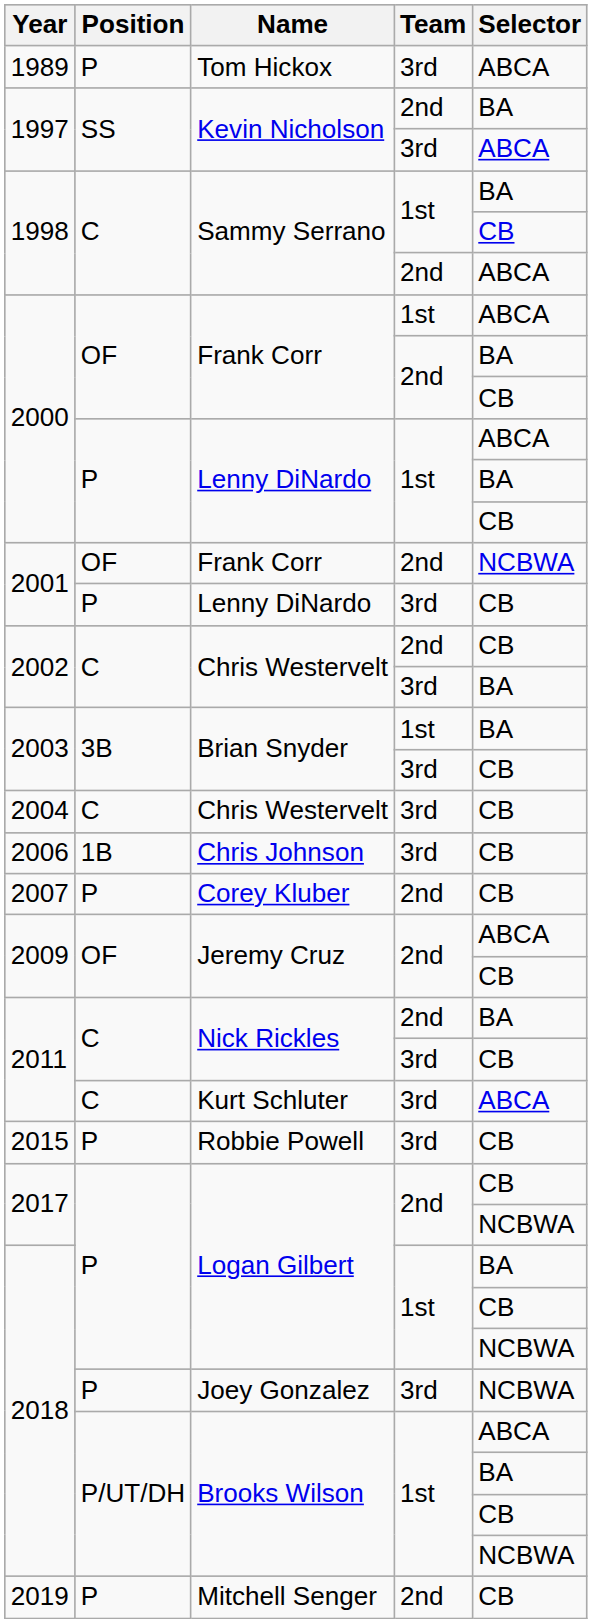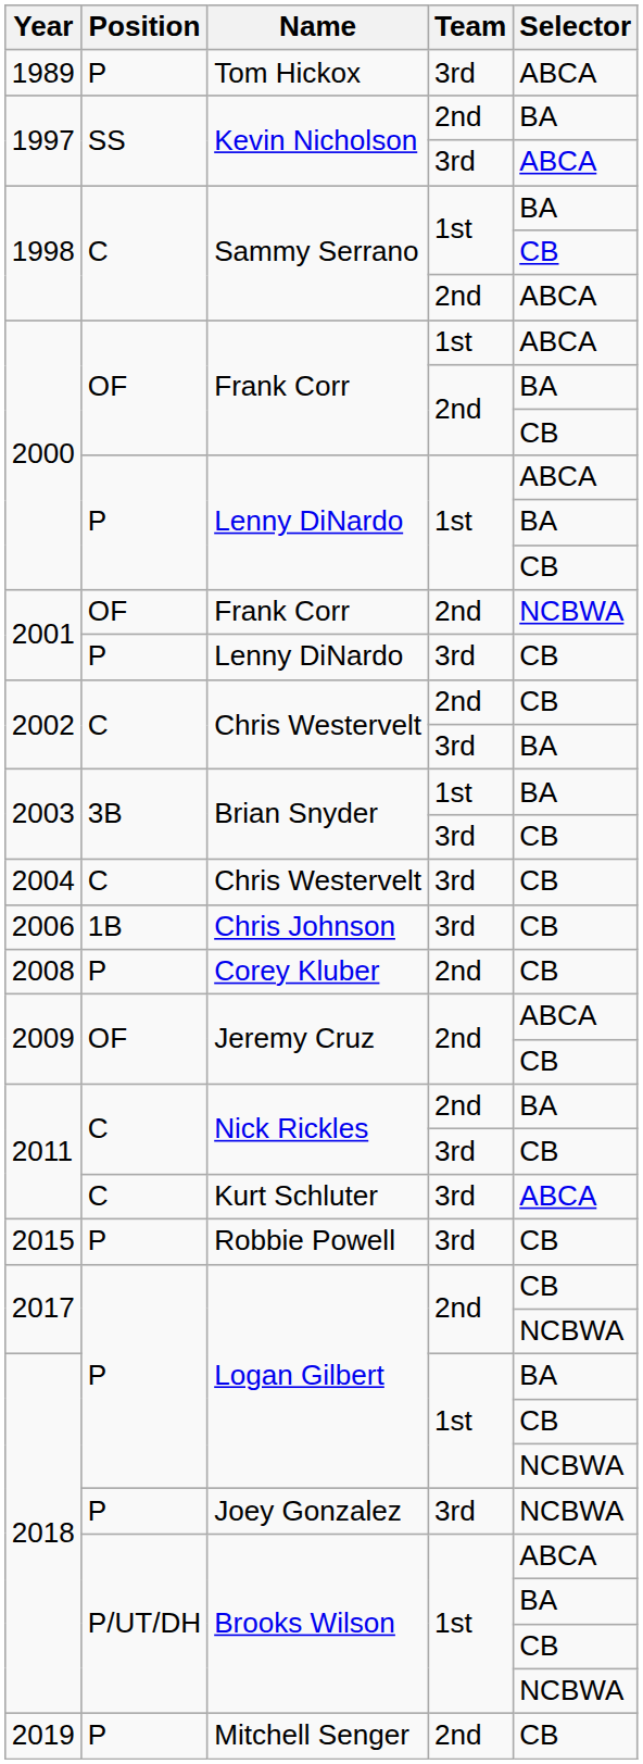 <table class="wikitable">
 <tr>
 <th>Year</th>
 <th>Position</th>
 <th>Name</th>
 <th>Team</th>
 <th>Selector</th>
 </tr>
 <tr>
 <td>1989</td>
 <td>P</td>
 <td>Tom Hickox</td>
 <td>3rd</td>
 <td>ABCA</td>
 </tr>
 <tr>
 <td rowspan="2">1997</td>
 <td rowspan="2">SS</td>
 <td rowspan="2"><a href='#'>Kevin Nicholson</a></td>
 <td>2nd</td>
 <td>BA</td>
 </tr>
 <tr>
 <td>3rd</td>
 <td><a href='#'>ABCA</a></td>
 </tr>
 <tr>
 <td rowspan="3">1998</td>
 <td rowspan="3">C</td>
 <td rowspan="3">Sammy Serrano</td>
 <td rowspan="2">1st</td>
 <td>BA</td>
 </tr>
 <tr>
 <td><a href='#'>CB</a></td>
 </tr>
 <tr>
 <td>2nd</td>
 <td>ABCA</td>
 </tr>
 <tr>
 <td rowspan="6">2000</td>
 <td rowspan="3">OF</td>
 <td rowspan="3">Frank Corr</td>
 <td>1st</td>
 <td>ABCA</td>
 </tr>
 <tr>
 <td rowspan="2">2nd</td>
 <td>BA</td>
 </tr>
 <tr>
 <td>CB</td>
 </tr>
 <tr>
 <td rowspan="3">P</td>
 <td rowspan="3"><a href='#'>Lenny DiNardo</a></td>
 <td rowspan="3">1st</td>
 <td>ABCA</td>
 </tr>
 <tr>
 <td>BA</td>
 </tr>
 <tr>
 <td>CB</td>
 </tr>
 <tr>
 <td rowspan="2">2001</td>
 <td>OF</td>
 <td>Frank Corr</td>
 <td>2nd</td>
 <td><a href='#'>NCBWA</a></td>
 </tr>
 <tr>
 <td>P</td>
 <td>Lenny DiNardo</td>
 <td>3rd</td>
 <td>CB</td>
 </tr>
 <tr>
 <td rowspan="2">2002</td>
 <td rowspan="2">C</td>
 <td rowspan="2">Chris Westervelt</td>
 <td>2nd</td>
 <td>CB</td>
 </tr>
 <tr>
 <td>3rd</td>
 <td>BA</td>
 </tr>
 <tr>
 <td rowspan="2">2003</td>
 <td rowspan="2">3B</td>
 <td rowspan="2">Brian Snyder</td>
 <td>1st</td>
 <td>BA</td>
 </tr>
 <tr>
 <td>3rd</td>
 <td>CB</td>
 </tr>
 <tr>
 <td>2004</td>
 <td>C</td>
 <td>Chris Westervelt</td>
 <td>3rd</td>
 <td>CB</td>
 </tr>
 <tr>
 <td>2006</td>
 <td>1B</td>
 <td><a href='#'>Chris Johnson</a></td>
 <td>3rd</td>
 <td>CB</td>
 </tr>
 <tr>
-<td>2007</td>
+<td>2008</td>
 <td>P</td>
 <td><a href='#'>Corey Kluber</a></td>
 <td>2nd</td>
 <td>CB</td>
 </tr>
 <tr>
 <td rowspan="2">2009</td>
 <td rowspan="2">OF</td>
 <td rowspan="2">Jeremy Cruz</td>
 <td rowspan="2">2nd</td>
 <td>ABCA</td>
 </tr>
 <tr>
 <td>CB</td>
 </tr>
 <tr>
 <td rowspan="3">2011</td>
 <td rowspan="2">C</td>
 <td rowspan="2"><a href='#'>Nick Rickles</a></td>
 <td>2nd</td>
 <td>BA</td>
 </tr>
 <tr>
 <td>3rd</td>
 <td>CB</td>
 </tr>
 <tr>
 <td>C</td>
 <td>Kurt Schluter</td>
 <td>3rd</td>
 <td><a href='#'>ABCA</a></td>
 </tr>
 <tr>
 <td>2015</td>
 <td>P</td>
 <td>Robbie Powell</td>
 <td>3rd</td>
 <td>CB</td>
 </tr>
 <tr>
 <td rowspan="2">2017</td>
 <td rowspan="5">P</td>
 <td rowspan="5"><a href='#'>Logan Gilbert</a></td>
 <td rowspan="2">2nd</td>
 <td>CB</td>
 </tr>
 <tr>
 <td>NCBWA</td>
 </tr>
 <tr>
 <td rowspan="8">2018</td>
 <td rowspan="3">1st</td>
 <td>BA</td>
 </tr>
 <tr>
 <td>CB</td>
 </tr>
 <tr>
 <td>NCBWA</td>
 </tr>
 <tr>
 <td>P</td>
 <td>Joey Gonzalez</td>
 <td>3rd</td>
 <td>NCBWA</td>
 </tr>
 <tr>
 <td rowspan="4">P/UT/DH</td>
 <td rowspan="4"><a href='#'>Brooks Wilson</a></td>
 <td rowspan="4">1st</td>
 <td>ABCA</td>
 </tr>
 <tr>
 <td>BA</td>
 </tr>
 <tr>
 <td>CB</td>
 </tr>
 <tr>
 <td>NCBWA</td>
 </tr>
 <tr>
 <td>2019</td>
 <td>P</td>
 <td>Mitchell Senger</td>
 <td>2nd</td>
 <td>CB</td>
 </tr>
 </table>
